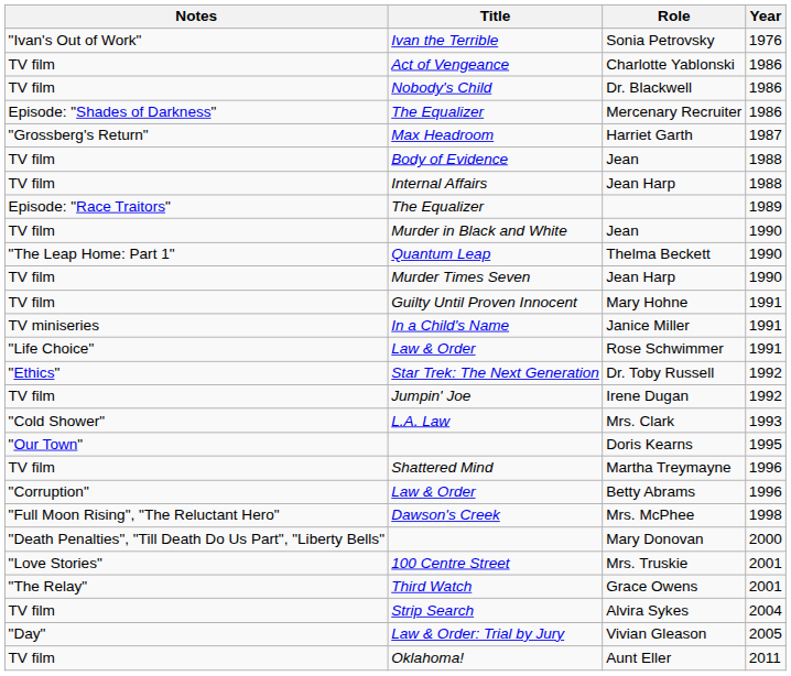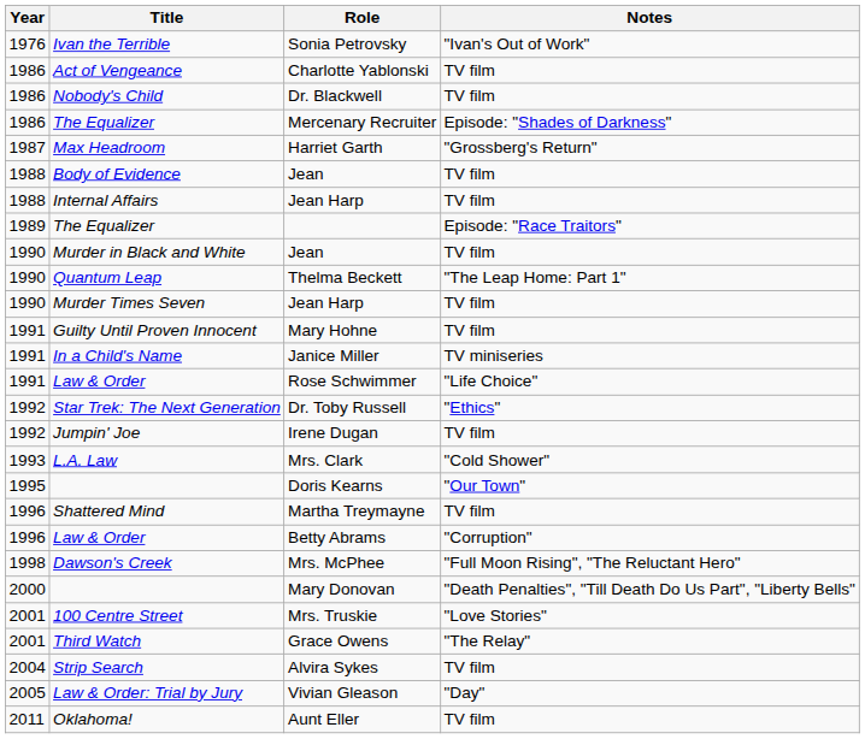 <table class="wikitable sortable">
 <tr>
-<th class="unsortable">Notes</th>
+<th>Year</th>
 <th>Title</th>
 <th>Role</th>
-<th>Year</th>
+<th class="unsortable">Notes</th>
 </tr>
 <tr>
-<td>"Ivan's Out of Work"</td>
+<td>1976</td>
 <td><em><a href='#'>Ivan the Terrible</a></em></td>
 <td>Sonia Petrovsky</td>
-<td>1976</td>
+<td>"Ivan's Out of Work"</td>
 </tr>
 <tr>
-<td>TV film</td>
+<td>1986</td>
 <td><em><a href='#'>Act of Vengeance</a></em></td>
 <td>Charlotte Yablonski</td>
-<td>1986</td>
+<td>TV film</td>
 </tr>
 <tr>
-<td>TV film</td>
+<td>1986</td>
 <td><em><a href='#'>Nobody's Child</a></em></td>
 <td>Dr. Blackwell</td>
-<td>1986</td>
+<td>TV film</td>
 </tr>
 <tr>
-<td>Episode: "<a href='#'>Shades of Darkness</a>"</td>
+<td>1986</td>
 <td><em><a href='#'>The Equalizer</a></em></td>
 <td>Mercenary Recruiter</td>
-<td>1986</td>
+<td>Episode: "<a href='#'>Shades of Darkness</a>"</td>
 </tr>
 <tr>
-<td>"Grossberg's Return"</td>
+<td>1987</td>
 <td><em><a href='#'>Max Headroom</a></em></td>
 <td>Harriet Garth</td>
-<td>1987</td>
+<td>"Grossberg's Return"</td>
 </tr>
 <tr>
-<td>TV film</td>
+<td>1988</td>
 <td><em><a href='#'>Body of Evidence</a></em></td>
 <td>Jean</td>
-<td>1988</td>
+<td>TV film</td>
 </tr>
 <tr>
-<td>TV film</td>
+<td>1988</td>
 <td><em>Internal Affairs</em></td>
 <td>Jean Harp</td>
-<td>1988</td>
+<td>TV film</td>
 </tr>
 <tr>
-<td>Episode: "<a href='#'>Race Traitors</a>"</td>
+<td>1989</td>
 <td><em>The Equalizer</em></td>
 <td></td>
-<td>1989</td>
+<td>Episode: "<a href='#'>Race Traitors</a>"</td>
 </tr>
 <tr>
-<td>TV film</td>
+<td>1990</td>
 <td><em>Murder in Black and White</em></td>
 <td>Jean</td>
-<td>1990</td>
+<td>TV film</td>
 </tr>
 <tr>
-<td>"The Leap Home: Part 1"</td>
+<td>1990</td>
 <td><em><a href='#'>Quantum Leap</a></em></td>
 <td>Thelma Beckett</td>
-<td>1990</td>
+<td>"The Leap Home: Part 1"</td>
 </tr>
 <tr>
-<td>TV film</td>
+<td>1990</td>
 <td><em>Murder Times Seven</em></td>
 <td>Jean Harp</td>
-<td>1990</td>
+<td>TV film</td>
 </tr>
 <tr>
-<td>TV film</td>
+<td>1991</td>
 <td><em>Guilty Until Proven Innocent</em></td>
 <td>Mary Hohne</td>
-<td>1991</td>
+<td>TV film</td>
 </tr>
 <tr>
-<td>TV miniseries</td>
+<td>1991</td>
 <td><em><a href='#'>In a Child's Name</a></em></td>
 <td>Janice Miller</td>
-<td>1991</td>
+<td>TV miniseries</td>
 </tr>
 <tr>
-<td>"Life Choice"</td>
+<td>1991</td>
 <td><em><a href='#'>Law & Order</a></em></td>
 <td>Rose Schwimmer</td>
-<td>1991</td>
+<td>"Life Choice"</td>
 </tr>
 <tr>
-<td>"<a href='#'>Ethics</a>"</td>
+<td>1992</td>
 <td><em><a href='#'>Star Trek: The Next Generation</a></em></td>
 <td>Dr. Toby Russell</td>
-<td>1992</td>
+<td>"<a href='#'>Ethics</a>"</td>
 </tr>
 <tr>
-<td>TV film</td>
+<td>1992</td>
 <td><em>Jumpin' Joe</em></td>
 <td>Irene Dugan</td>
-<td>1992</td>
+<td>TV film</td>
 </tr>
 <tr>
-<td>"Cold Shower"</td>
+<td>1993</td>
 <td><em><a href='#'>L.A. Law</a></em></td>
 <td>Mrs. Clark</td>
-<td>1993</td>
+<td>"Cold Shower"</td>
 </tr>
 <tr>
-<td>"<a href='#'>Our Town</a>"</td>
+<td>1995</td>
 <td><em></em></td>
 <td>Doris Kearns</td>
-<td>1995</td>
+<td>"<a href='#'>Our Town</a>"</td>
 </tr>
 <tr>
-<td>TV film</td>
+<td>1996</td>
 <td><em>Shattered Mind</em></td>
 <td>Martha Treymayne</td>
-<td>1996</td>
+<td>TV film</td>
 </tr>
 <tr>
-<td>"Corruption"</td>
+<td>1996</td>
 <td><em><a href='#'>Law & Order</a></em></td>
 <td>Betty Abrams</td>
-<td>1996</td>
+<td>"Corruption"</td>
 </tr>
 <tr>
-<td>"Full Moon Rising", "The Reluctant Hero"</td>
+<td>1998</td>
 <td><em><a href='#'>Dawson's Creek</a></em></td>
 <td>Mrs. McPhee</td>
-<td>1998</td>
+<td>"Full Moon Rising", "The Reluctant Hero"</td>
 </tr>
 <tr>
-<td>"Death Penalties", "Till Death Do Us Part", "Liberty Bells"</td>
+<td>2000</td>
 <td><em></em></td>
 <td>Mary Donovan</td>
-<td>2000</td>
+<td>"Death Penalties", "Till Death Do Us Part", "Liberty Bells"</td>
 </tr>
 <tr>
-<td>"Love Stories"</td>
+<td>2001</td>
 <td><em><a href='#'>100 Centre Street</a></em></td>
 <td>Mrs. Truskie</td>
-<td>2001</td>
+<td>"Love Stories"</td>
 </tr>
 <tr>
-<td>"The Relay"</td>
+<td>2001</td>
 <td><em><a href='#'>Third Watch</a></em></td>
 <td>Grace Owens</td>
-<td>2001</td>
+<td>"The Relay"</td>
 </tr>
 <tr>
-<td>TV film</td>
+<td>2004</td>
 <td><em><a href='#'>Strip Search</a></em></td>
 <td>Alvira Sykes</td>
-<td>2004</td>
+<td>TV film</td>
 </tr>
 <tr>
-<td>"Day"</td>
+<td>2005</td>
 <td><em><a href='#'>Law & Order: Trial by Jury</a></em></td>
 <td>Vivian Gleason</td>
-<td>2005</td>
+<td>"Day"</td>
 </tr>
 <tr>
-<td>TV film</td>
+<td>2011</td>
 <td><em>Oklahoma!</em></td>
 <td>Aunt Eller</td>
-<td>2011</td>
+<td>TV film</td>
 </tr>
 </table>
